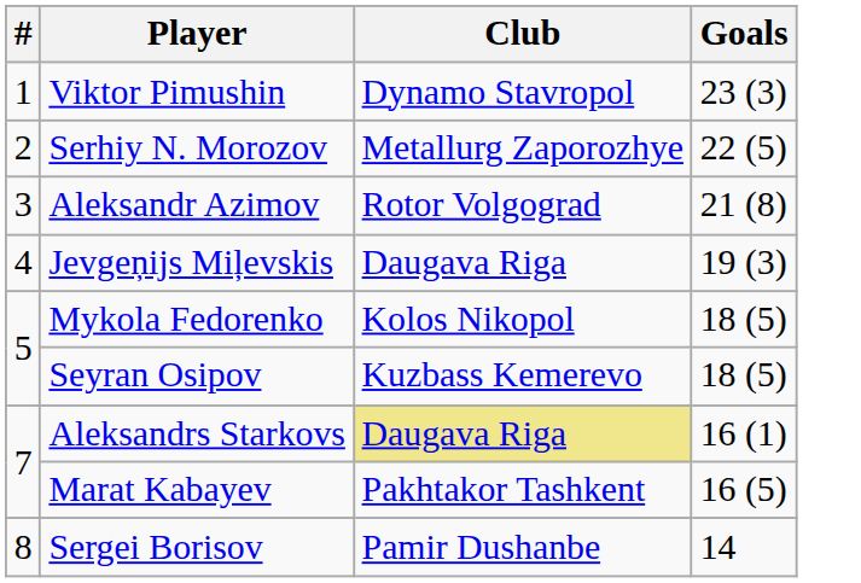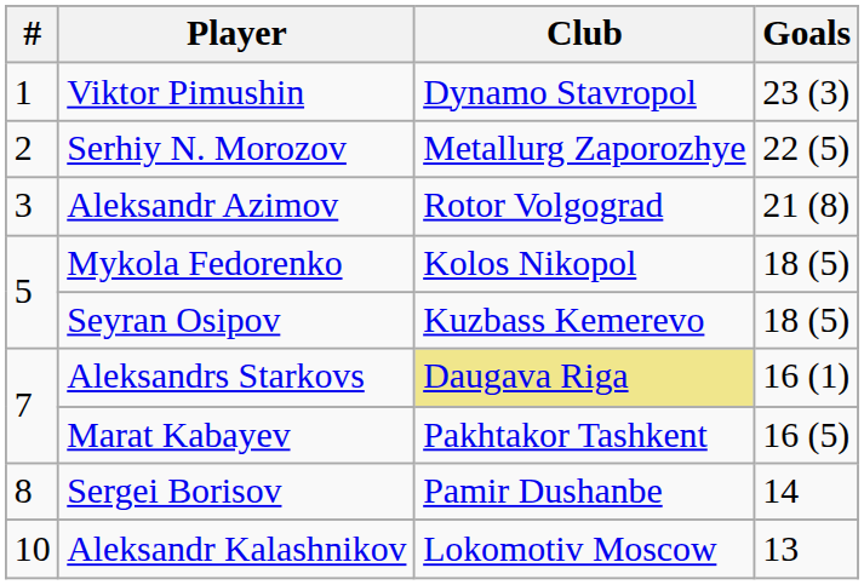 <table class="wikitable">
 <tr>
 <th>#</th>
 <th>Player</th>
 <th>Club</th>
 <th>Goals</th>
 </tr>
 <tr>
 <td>1</td>
 <td><a href='#'>Viktor Pimushin</a></td>
 <td><a href='#'>Dynamo Stavropol</a></td>
 <td>23 (3)</td>
 </tr>
 <tr>
 <td>2</td>
 <td><a href='#'>Serhiy N. Morozov</a></td>
 <td><a href='#'>Metallurg Zaporozhye</a></td>
 <td>22 (5)</td>
 </tr>
 <tr>
 <td>3</td>
 <td><a href='#'>Aleksandr Azimov</a></td>
 <td><a href='#'>Rotor Volgograd</a></td>
 <td>21 (8)</td>
-</tr>
-<tr>
-<td>4</td>
-<td><a href='#'>Jevgeņijs Miļevskis</a></td>
-<td><a href='#'>Daugava Riga</a></td>
-<td>19 (3)</td>
 </tr>
 <tr>
 <td rowspan=2>5</td>
 <td><a href='#'>Mykola Fedorenko</a></td>
 <td><a href='#'>Kolos Nikopol</a></td>
 <td>18 (5)</td>
 </tr>
 <tr>
 <td><a href='#'>Seyran Osipov</a></td>
 <td><a href='#'>Kuzbass Kemerevo</a></td>
 <td>18 (5)</td>
 </tr>
 <tr>
 <td rowspan=2>7</td>
 <td><a href='#'>Aleksandrs Starkovs</a></td>
 <td style="background: khaki;"><a href='#'>Daugava Riga</a></td>
 <td>16 (1)</td>
 </tr>
 <tr>
 <td><a href='#'>Marat Kabayev</a></td>
 <td><a href='#'>Pakhtakor Tashkent</a></td>
 <td>16 (5)</td>
 </tr>
 <tr>
 <td>8</td>
 <td><a href='#'>Sergei Borisov</a></td>
 <td><a href='#'>Pamir Dushanbe</a></td>
 <td>14</td>
 </tr>
+<tr>
+<td>10</td>
+<td><a href='#'>Aleksandr Kalashnikov</a></td>
+<td><a href='#'>Lokomotiv Moscow</a></td>
+<td>13</td>
+</tr>
 </table>
